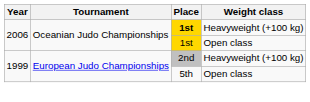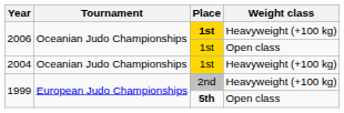 <table class=wikitable>
 <tr>
 <th>Year</th>
 <th>Tournament</th>
 <th>Place</th>
 <th>Weight class</th>
 </tr>
 <tr>
 <td rowspan=2>2006</td>
 <td rowspan=2>Oceanian Judo Championships</td>
 <td bgcolor="gold" align="center"><strong>1st</strong></td>
 <td>Heavyweight (+100 kg)</td>
 </tr>
 <tr>
 <td bgcolor="gold" align="center">1st</td>
 <td>Open class</td>
 </tr>
 <tr>
+<td>2004</td>
+<td>Oceanian Judo Championships</td>
+<td bgcolor="gold" align="center">1st</td>
+<td>Heavyweight (+100 kg)</td>
+</tr>
+<tr>
 <td rowspan=2>1999</td>
 <td rowspan=2><a href='#'>European Judo Championships</a></td>
 <td bgcolor="silver" align="center">2nd</td>
 <td>Heavyweight (+100 kg)</td>
 </tr>
 <tr>
-<td align="center">5th</td>
+<td align="center"><strong>5th</strong></td>
 <td>Open class</td>
 </tr>
 </table>
